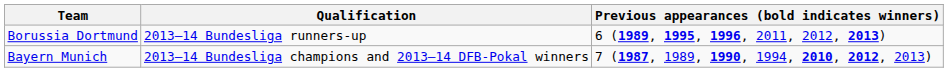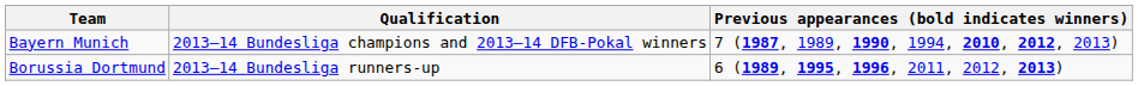 <table class="wikitable">
 <tr>
 <th>Team</th>
 <th>Qualification</th>
 <th>Previous appearances (bold indicates winners)</th>
 </tr>
 <tr>
+<td><a href='#'>Bayern Munich</a></td>
+<td><a href='#'>2013–14 Bundesliga</a> champions and <a href='#'>2013–14 DFB-Pokal</a> winners</td>
+<td>7 (<strong><a href='#'>1987</a></strong>, <a href='#'>1989</a>, <strong><a href='#'>1990</a></strong>, <a href='#'>1994</a>, <strong><a href='#'>2010</a></strong>, <strong><a href='#'>2012</a></strong>, <a href='#'>2013</a>)</td>
+</tr>
+<tr>
 <td><a href='#'>Borussia Dortmund</a></td>
 <td><a href='#'>2013–14 Bundesliga</a> runners-up</td>
 <td>6 (<strong><a href='#'>1989</a></strong>, <strong><a href='#'>1995</a></strong>, <strong><a href='#'>1996</a></strong>, <a href='#'>2011</a>, <a href='#'>2012</a>, <strong><a href='#'>2013</a></strong>)</td>
 </tr>
-<tr>
-<td><a href='#'>Bayern Munich</a></td>
-<td><a href='#'>2013–14 Bundesliga</a> champions and <a href='#'>2013–14 DFB-Pokal</a> winners</td>
-<td>7 (<strong><a href='#'>1987</a></strong>, <a href='#'>1989</a>, <strong><a href='#'>1990</a></strong>, <a href='#'>1994</a>, <strong><a href='#'>2010</a></strong>, <strong><a href='#'>2012</a></strong>, <a href='#'>2013</a>)</td>
-</tr>
 </table>
